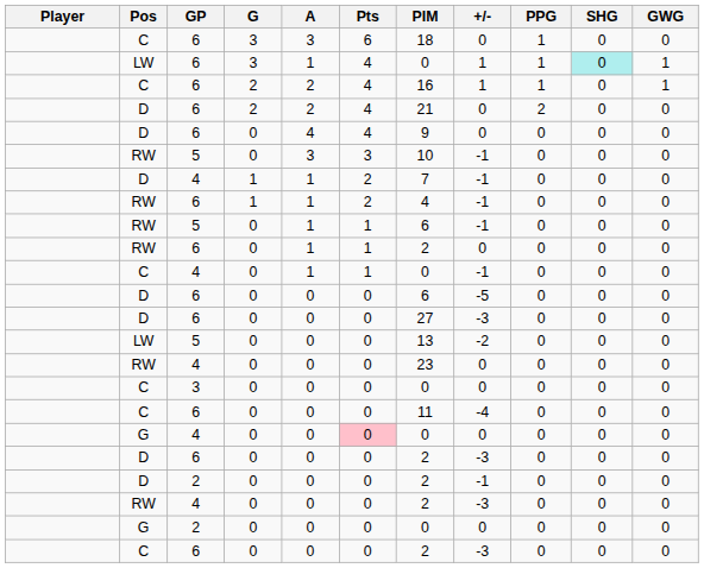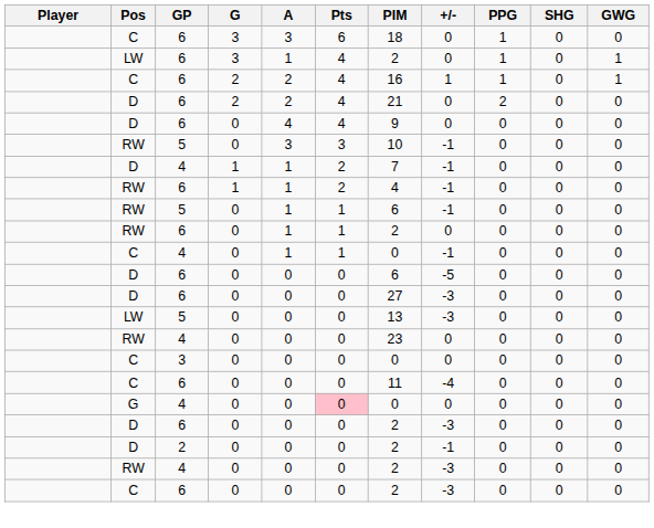 <table class="wikitable sortable" width="60%">
 <tr ALIGN="center">
 <th bgcolor="#DDDDFF" width="10%">Player</th>
 <th bgcolor="#DDDDFF" width="3%" title="Position">Pos</th>
 <th bgcolor="#DDDDFF" width="5%" title="Games played">GP</th>
 <th bgcolor="#DDDDFF" width="5%" title="Goals">G</th>
 <th bgcolor="#DDDDFF" width="5%" title="Assists">A</th>
 <th bgcolor="#DDDDFF" width="5%" title="Points">Pts</th>
 <th bgcolor="#DDDDFF" width="5%" title="Penalties in Minutes">PIM</th>
 <th bgcolor="#DDDDFF" width="5%" title="Plus/minus">+/-</th>
 <th bgcolor="#DDDDFF" width="5%" title="Power play goals">PPG</th>
 <th bgcolor="#DDDDFF" width="5%" title="Short-handed goals">SHG</th>
 <th bgcolor="#DDDDFF" width="5%" title="Game-winning goals">GWG</th>
 </tr>
 <tr align="center">
 <td align="right"></td>
 <td>C</td>
 <td>6</td>
 <td>3</td>
 <td>3</td>
 <td>6</td>
 <td>18</td>
 <td>0</td>
 <td>1</td>
 <td>0</td>
 <td>0</td>
 </tr>
 <tr align="center">
 <td align="right"></td>
 <td>LW</td>
 <td>6</td>
 <td>3</td>
 <td>1</td>
 <td>4</td>
+<td>2</td>
 <td>0</td>
 <td>1</td>
-<td>1</td>
-<td style="background: paleturquoise;">0</td>
+<td>0</td>
 <td>1</td>
 </tr>
 <tr align="center">
 <td align="right"></td>
 <td>C</td>
 <td>6</td>
 <td>2</td>
 <td>2</td>
 <td>4</td>
 <td>16</td>
 <td>1</td>
 <td>1</td>
 <td>0</td>
 <td>1</td>
 </tr>
 <tr align="center">
 <td align="right"></td>
 <td>D</td>
 <td>6</td>
 <td>2</td>
 <td>2</td>
 <td>4</td>
 <td>21</td>
 <td>0</td>
 <td>2</td>
 <td>0</td>
 <td>0</td>
 </tr>
 <tr align="center">
 <td align="right"></td>
 <td>D</td>
 <td>6</td>
 <td>0</td>
 <td>4</td>
 <td>4</td>
 <td>9</td>
 <td>0</td>
 <td>0</td>
 <td>0</td>
 <td>0</td>
 </tr>
 <tr align="center">
 <td align="right"></td>
 <td>RW</td>
 <td>5</td>
 <td>0</td>
 <td>3</td>
 <td>3</td>
 <td>10</td>
 <td>-1</td>
 <td>0</td>
 <td>0</td>
 <td>0</td>
 </tr>
 <tr align="center">
 <td align="right"></td>
 <td>D</td>
 <td>4</td>
 <td>1</td>
 <td>1</td>
 <td>2</td>
 <td>7</td>
 <td>-1</td>
 <td>0</td>
 <td>0</td>
 <td>0</td>
 </tr>
 <tr align="center">
 <td align="right"></td>
 <td>RW</td>
 <td>6</td>
 <td>1</td>
 <td>1</td>
 <td>2</td>
 <td>4</td>
 <td>-1</td>
 <td>0</td>
 <td>0</td>
 <td>0</td>
 </tr>
 <tr align="center">
 <td align="right"></td>
 <td>RW</td>
 <td>5</td>
 <td>0</td>
 <td>1</td>
 <td>1</td>
 <td>6</td>
 <td>-1</td>
 <td>0</td>
 <td>0</td>
 <td>0</td>
 </tr>
 <tr align="center">
 <td align="right"></td>
 <td>RW</td>
 <td>6</td>
 <td>0</td>
 <td>1</td>
 <td>1</td>
 <td>2</td>
 <td>0</td>
 <td>0</td>
 <td>0</td>
 <td>0</td>
 </tr>
 <tr align="center">
 <td align="right"></td>
 <td>C</td>
 <td>4</td>
 <td>0</td>
 <td>1</td>
 <td>1</td>
 <td>0</td>
 <td>-1</td>
 <td>0</td>
 <td>0</td>
 <td>0</td>
 </tr>
 <tr align="center">
 <td align="right"></td>
 <td>D</td>
 <td>6</td>
 <td>0</td>
 <td>0</td>
 <td>0</td>
 <td>6</td>
 <td>-5</td>
 <td>0</td>
 <td>0</td>
 <td>0</td>
 </tr>
 <tr align="center">
 <td align="right"></td>
 <td>D</td>
 <td>6</td>
 <td>0</td>
 <td>0</td>
 <td>0</td>
 <td>27</td>
 <td>-3</td>
 <td>0</td>
 <td>0</td>
 <td>0</td>
 </tr>
 <tr align="center">
 <td align="right"></td>
 <td>LW</td>
 <td>5</td>
 <td>0</td>
 <td>0</td>
 <td>0</td>
 <td>13</td>
-<td>-2</td>
+<td>-3</td>
 <td>0</td>
 <td>0</td>
 <td>0</td>
 </tr>
 <tr align="center">
 <td align="right"></td>
 <td>RW</td>
 <td>4</td>
 <td>0</td>
 <td>0</td>
 <td>0</td>
 <td>23</td>
 <td>0</td>
 <td>0</td>
 <td>0</td>
 <td>0</td>
 </tr>
 <tr align="center">
 <td align="right"></td>
 <td>C</td>
 <td>3</td>
 <td>0</td>
 <td>0</td>
 <td>0</td>
 <td>0</td>
 <td>0</td>
 <td>0</td>
 <td>0</td>
 <td>0</td>
 </tr>
 <tr align="center">
 <td align="right"></td>
 <td>C</td>
 <td>6</td>
 <td>0</td>
 <td>0</td>
 <td>0</td>
 <td>11</td>
 <td>-4</td>
 <td>0</td>
 <td>0</td>
 <td>0</td>
 </tr>
 <tr align="center">
 <td align="right"></td>
 <td>G</td>
 <td>4</td>
 <td>0</td>
 <td>0</td>
 <td style="background: pink;">0</td>
 <td>0</td>
 <td>0</td>
 <td>0</td>
 <td>0</td>
 <td>0</td>
 </tr>
 <tr align="center">
 <td align="right"></td>
 <td>D</td>
 <td>6</td>
 <td>0</td>
 <td>0</td>
 <td>0</td>
 <td>2</td>
 <td>-3</td>
 <td>0</td>
 <td>0</td>
 <td>0</td>
 </tr>
 <tr align="center">
 <td align="right"></td>
 <td>D</td>
 <td>2</td>
 <td>0</td>
 <td>0</td>
 <td>0</td>
 <td>2</td>
 <td>-1</td>
 <td>0</td>
 <td>0</td>
 <td>0</td>
 </tr>
 <tr align="center">
 <td align="right"></td>
 <td>RW</td>
 <td>4</td>
 <td>0</td>
 <td>0</td>
 <td>0</td>
 <td>2</td>
 <td>-3</td>
 <td>0</td>
 <td>0</td>
 <td>0</td>
 </tr>
 <tr align="center">
 <td align="right"></td>
-<td>G</td>
-<td>2</td>
-<td>0</td>
-<td>0</td>
-<td>0</td>
-<td>0</td>
-<td>0</td>
-<td>0</td>
-<td>0</td>
-<td>0</td>
-</tr>
-<tr align="center">
-<td align="right"></td>
 <td>C</td>
 <td>6</td>
 <td>0</td>
 <td>0</td>
 <td>0</td>
 <td>2</td>
 <td>-3</td>
 <td>0</td>
 <td>0</td>
 <td>0</td>
 </tr>
 </table>
